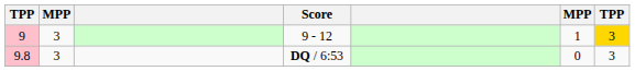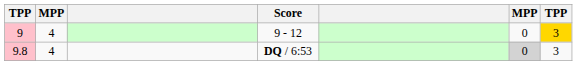 <table class="wikitable" style="text-align: center;" |>
 <tr>
 <th width="35">TPP</th>
 <th width="35">MPP</th>
 <th width="250"></th>
 <th width="75">Score</th>
 <th width="250"></th>
 <th width="35">MPP</th>
 <th width="35">TPP</th>
 </tr>
 <tr>
 <td bgcolor=pink>9</td>
-<td>3</td>
+<td>4</td>
 <td style="text-align:left;" bgcolor="ccffcc"></td>
 <td>9 - 12</td>
 <td style="text-align:left;" bgcolor="ccffcc"><strong></strong></td>
-<td>1</td>
+<td>0</td>
 <td style="background: gold;">3</td>
 </tr>
 <tr>
 <td bgcolor=pink>9.8</td>
-<td>3</td>
+<td>4</td>
 <td style="text-align:left;"></td>
 <td><strong>DQ</strong> / 6:53</td>
 <td style="text-align:left;" bgcolor="ccffcc"><strong></strong></td>
-<td>0</td>
+<td style="background: lightgrey;">0</td>
 <td>3</td>
 </tr>
 </table>
